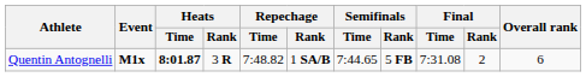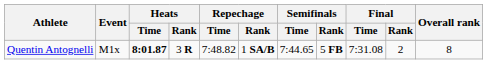 <table class="wikitable" style="font-size:90%">
 <tr>
 <th rowspan="2">Athlete</th>
 <th rowspan="2">Event</th>
 <th colspan="2">Heats</th>
 <th colspan="2">Repechage</th>
 <th colspan="2">Semifinals</th>
 <th colspan="2">Final</th>
 <th rowspan="2">Overall rank</th>
 </tr>
 <tr style="font-size:95%">
 <th>Time</th>
 <th>Rank</th>
 <th>Time</th>
 <th>Rank</th>
 <th>Time</th>
 <th>Rank</th>
 <th>Time</th>
 <th>Rank</th>
 </tr>
 <tr align=center>
 <td align=left><a href='#'>Quentin Antognelli</a></td>
-<td align=left><strong>M1x</strong></td>
+<td align=left>M1x</td>
 <td><strong>8:01.87</strong></td>
 <td>3 <strong>R</strong></td>
 <td>7:48.82</td>
 <td>1 <strong>SA/B</strong></td>
 <td>7:44.65</td>
 <td>5 <strong>FB</strong></td>
 <td>7:31.08</td>
 <td>2</td>
-<td>6</td>
+<td>8</td>
 </tr>
 </table>
